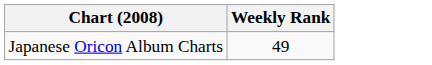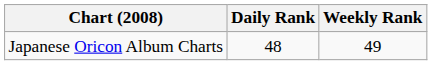 <table class="wikitable">
 <tr>
 <th align="center">Chart (2008)</th>
+<th align="center">Daily Rank<br></th>
 <th align="center">Weekly Rank</th>
 </tr>
 <tr>
 <td align="left">Japanese <a href='#'>Oricon</a> Album Charts</td>
+<td align="center">48</td>
 <td align="center">49</td>
 </tr>
 </table>
